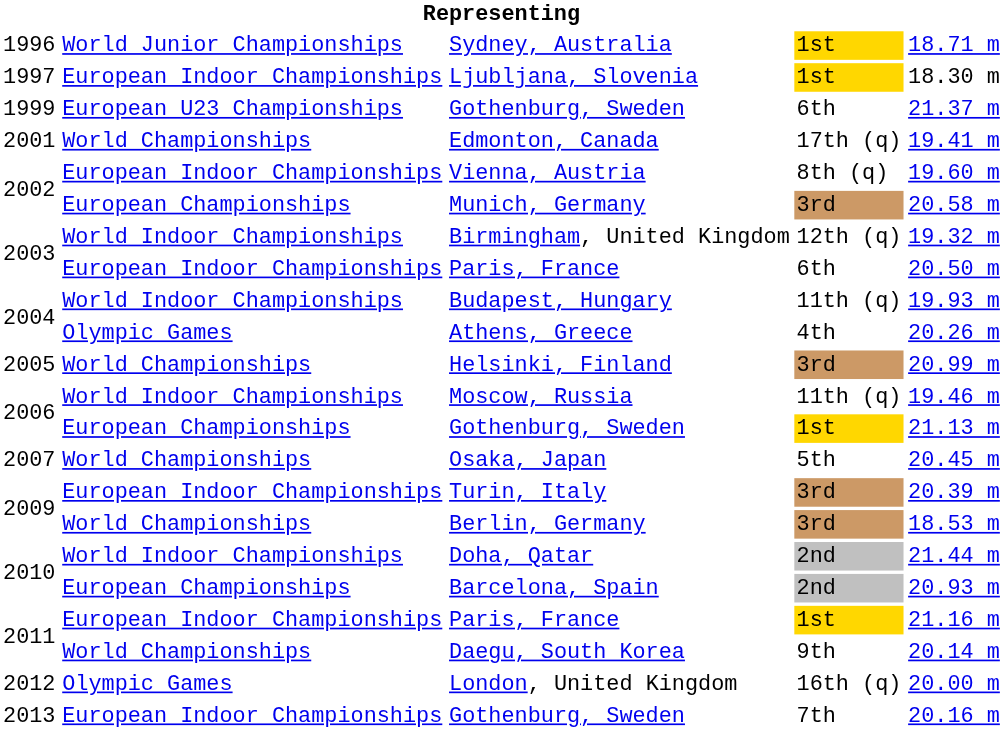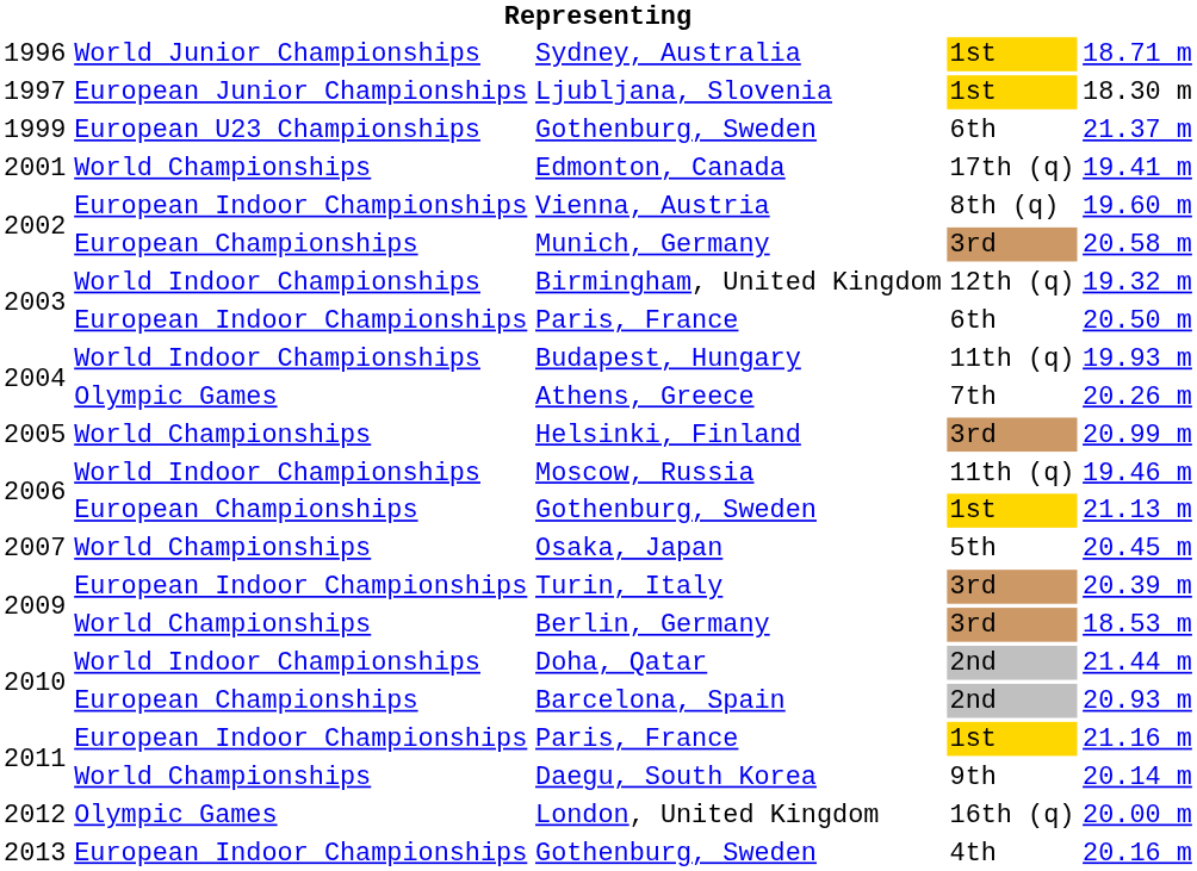 <table>
 <tr>
 <th colspan="5">Representing </th>
 </tr>
 <tr>
 <td>1996</td>
 <td><a href='#'>World Junior Championships</a></td>
 <td><a href='#'>Sydney, Australia</a></td>
 <td bgcolor=gold>1st</td>
 <td><a href='#'>18.71 m</a></td>
 </tr>
 <tr>
 <td>1997</td>
-<td><a href='#'>European Indoor Championships</a></td>
+<td><a href='#'>European Junior Championships</a></td>
 <td><a href='#'>Ljubljana, Slovenia</a></td>
 <td bgcolor=gold>1st</td>
 <td>18.30 m</td>
 </tr>
 <tr>
 <td>1999</td>
 <td><a href='#'>European U23 Championships</a></td>
 <td><a href='#'>Gothenburg, Sweden</a></td>
 <td>6th</td>
 <td><a href='#'>21.37 m</a></td>
 </tr>
 <tr>
 <td>2001</td>
 <td><a href='#'>World Championships</a></td>
 <td><a href='#'>Edmonton, Canada</a></td>
 <td>17th (q)</td>
 <td><a href='#'>19.41 m</a></td>
 </tr>
 <tr>
 <td rowspan=2>2002</td>
 <td><a href='#'>European Indoor Championships</a></td>
 <td><a href='#'>Vienna, Austria</a></td>
 <td>8th (q)</td>
 <td><a href='#'>19.60 m</a></td>
 </tr>
 <tr>
 <td><a href='#'>European Championships</a></td>
 <td><a href='#'>Munich, Germany</a></td>
 <td bgcolor=cc9966>3rd</td>
 <td><a href='#'>20.58 m</a></td>
 </tr>
 <tr>
 <td rowspan=2>2003</td>
 <td><a href='#'>World Indoor Championships</a></td>
 <td><a href='#'>Birmingham</a>, United Kingdom</td>
 <td>12th (q)</td>
 <td><a href='#'>19.32 m</a></td>
 </tr>
 <tr>
 <td><a href='#'>European Indoor Championships</a></td>
 <td><a href='#'>Paris, France</a></td>
 <td>6th</td>
 <td><a href='#'>20.50 m</a></td>
 </tr>
 <tr>
 <td rowspan=2>2004</td>
 <td><a href='#'>World Indoor Championships</a></td>
 <td><a href='#'>Budapest, Hungary</a></td>
 <td>11th (q)</td>
 <td><a href='#'>19.93 m</a></td>
 </tr>
 <tr>
 <td><a href='#'>Olympic Games</a></td>
 <td><a href='#'>Athens, Greece</a></td>
-<td>4th</td>
+<td>7th</td>
 <td><a href='#'>20.26 m</a></td>
 </tr>
 <tr>
 <td>2005</td>
 <td><a href='#'>World Championships</a></td>
 <td><a href='#'>Helsinki, Finland</a></td>
 <td bgcolor=cc9966>3rd</td>
 <td><a href='#'>20.99 m</a></td>
 </tr>
 <tr>
 <td rowspan=2>2006</td>
 <td><a href='#'>World Indoor Championships</a></td>
 <td><a href='#'>Moscow, Russia</a></td>
 <td>11th (q)</td>
 <td><a href='#'>19.46 m</a></td>
 </tr>
 <tr>
 <td><a href='#'>European Championships</a></td>
 <td><a href='#'>Gothenburg, Sweden</a></td>
 <td bgcolor=gold>1st</td>
 <td><a href='#'>21.13 m</a></td>
 </tr>
 <tr>
 <td>2007</td>
 <td><a href='#'>World Championships</a></td>
 <td><a href='#'>Osaka, Japan</a></td>
 <td>5th</td>
 <td><a href='#'>20.45 m</a></td>
 </tr>
 <tr>
 <td rowspan=2>2009</td>
 <td><a href='#'>European Indoor Championships</a></td>
 <td><a href='#'>Turin, Italy</a></td>
 <td bgcolor=cc9966>3rd</td>
 <td><a href='#'>20.39 m</a></td>
 </tr>
 <tr>
 <td><a href='#'>World Championships</a></td>
 <td><a href='#'>Berlin, Germany</a></td>
 <td bgcolor=cc9966>3rd</td>
 <td><a href='#'>18.53 m</a></td>
 </tr>
 <tr>
 <td rowspan=2>2010</td>
 <td><a href='#'>World Indoor Championships</a></td>
 <td><a href='#'>Doha, Qatar</a></td>
 <td bgcolor=silver>2nd</td>
 <td><a href='#'>21.44 m</a></td>
 </tr>
 <tr>
 <td><a href='#'>European Championships</a></td>
 <td><a href='#'>Barcelona, Spain</a></td>
 <td bgcolor=silver>2nd</td>
 <td><a href='#'>20.93 m</a></td>
 </tr>
 <tr>
 <td rowspan=2>2011</td>
 <td><a href='#'>European Indoor Championships</a></td>
 <td><a href='#'>Paris, France</a></td>
 <td bgcolor=gold>1st</td>
 <td><a href='#'>21.16 m</a></td>
 </tr>
 <tr>
 <td><a href='#'>World Championships</a></td>
 <td><a href='#'>Daegu, South Korea</a></td>
 <td>9th</td>
 <td><a href='#'>20.14 m</a></td>
 </tr>
 <tr>
 <td>2012</td>
 <td><a href='#'>Olympic Games</a></td>
 <td><a href='#'>London</a>, United Kingdom</td>
 <td>16th (q)</td>
 <td><a href='#'>20.00 m</a></td>
 </tr>
 <tr>
 <td>2013</td>
 <td><a href='#'>European Indoor Championships</a></td>
 <td><a href='#'>Gothenburg, Sweden</a></td>
-<td>7th</td>
+<td>4th</td>
 <td><a href='#'>20.16 m</a></td>
 </tr>
 </table>
